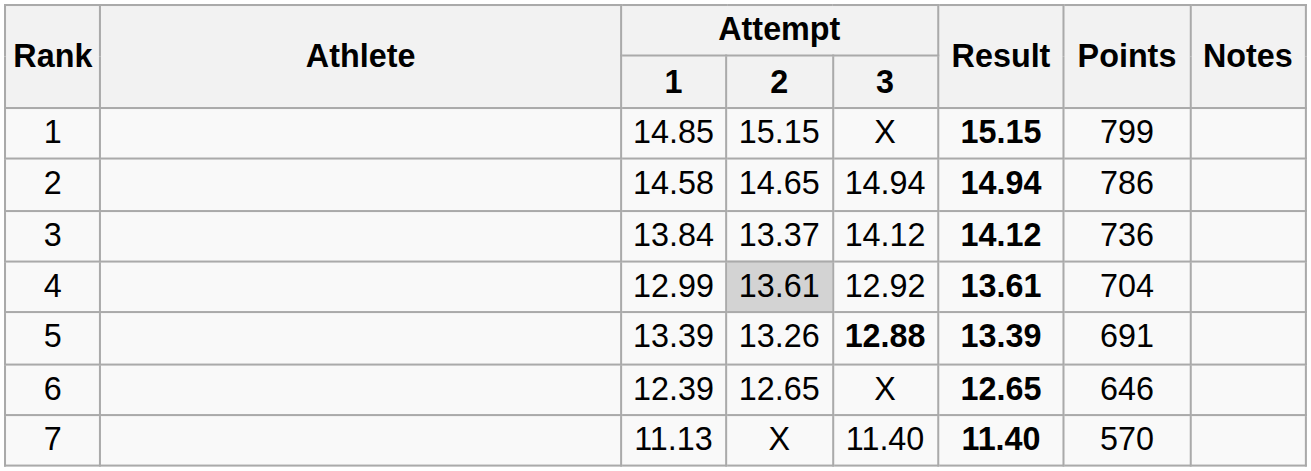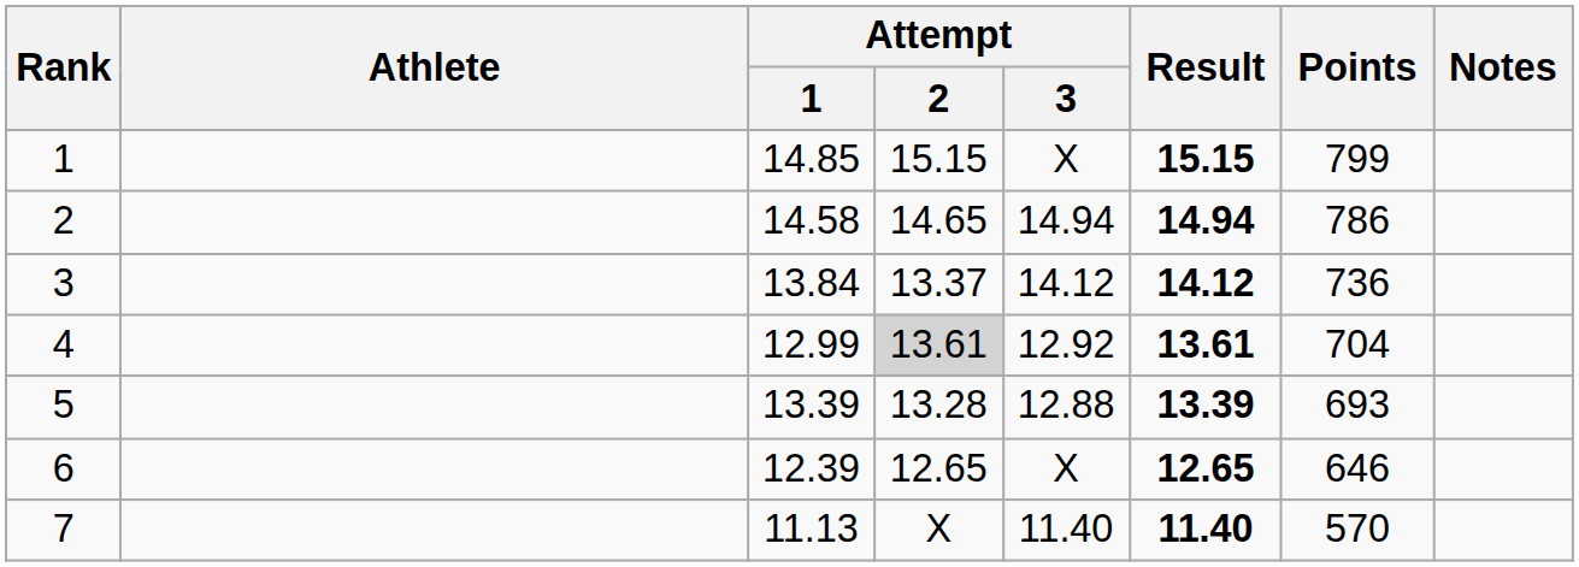 <table class="wikitable" style="text-align:center">
 <tr>
 <th rowspan=2 width=40>Rank</th>
 <th rowspan=2 width=250>Athlete</th>
 <th colspan=3>Attempt</th>
 <th rowspan=2 width=55>Result</th>
 <th rowspan=2 width=55>Points</th>
 <th rowspan=2 width=50>Notes</th>
 </tr>
 <tr>
 <th width=45>1</th>
 <th width=45>2</th>
 <th width=45>3</th>
 </tr>
 <tr>
 <td>1</td>
 <td align="left"></td>
 <td>14.85</td>
 <td>15.15</td>
 <td>X</td>
 <td><strong>15.15</strong></td>
 <td>799</td>
 <td></td>
 </tr>
 <tr>
 <td>2</td>
 <td align="left"></td>
 <td>14.58</td>
 <td>14.65</td>
 <td>14.94</td>
 <td><strong>14.94</strong></td>
 <td>786</td>
 <td></td>
 </tr>
 <tr>
 <td>3</td>
 <td align="left"></td>
 <td>13.84</td>
 <td>13.37</td>
 <td>14.12</td>
 <td><strong>14.12</strong></td>
 <td>736</td>
 <td></td>
 </tr>
 <tr>
 <td>4</td>
 <td align="left"></td>
 <td>12.99</td>
 <td style="background: lightgrey;">13.61</td>
 <td>12.92</td>
 <td><strong>13.61</strong></td>
 <td>704</td>
 <td></td>
 </tr>
 <tr>
 <td>5</td>
 <td align="left"></td>
 <td>13.39</td>
-<td>13.26</td>
-<td><strong>12.88</strong></td>
+<td>13.28</td>
+<td>12.88</td>
 <td><strong>13.39</strong></td>
-<td>691</td>
+<td>693</td>
 <td></td>
 </tr>
 <tr>
 <td>6</td>
 <td align="left"></td>
 <td>12.39</td>
 <td>12.65</td>
 <td>X</td>
 <td><strong>12.65</strong></td>
 <td>646</td>
 <td></td>
 </tr>
 <tr>
 <td>7</td>
 <td align="left"></td>
 <td>11.13</td>
 <td>X</td>
 <td>11.40</td>
 <td><strong>11.40</strong></td>
 <td>570</td>
 <td></td>
 </tr>
 </table>
